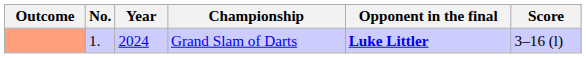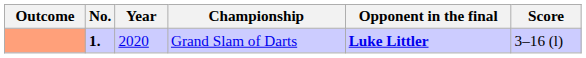 <table class="sortable wikitable">
 <tr>
 <th width="80">Outcome</th>
 <th width="20">No.</th>
 <th width="50">Year</th>
 <th style="width:190px;">Championship</th>
 <th style="width:180px;">Opponent in the final</th>
 <th width="70">Score</th>
 </tr>
 <tr style="background:#ccf;">
 <td style="background:#ffa07a"></td>
-<td>1.</td>
-<td><a href='#'>2024</a></td>
+<td><strong>1.</strong></td>
+<td><a href='#'>2020</a></td>
 <td><a href='#'>Grand Slam of Darts</a></td>
 <td><strong> <a href='#'>Luke Littler</a></strong></td>
 <td>3–16 (l)</td>
 </tr>
 </table>
